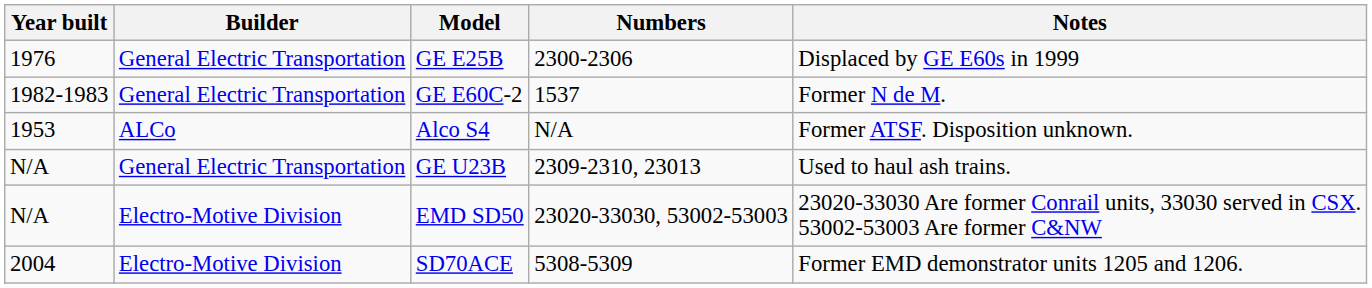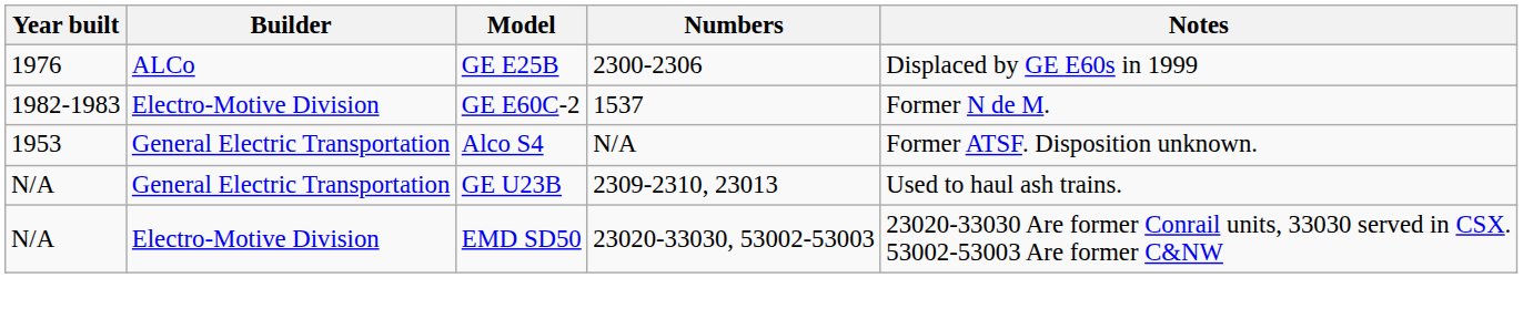 <table class="wikitable sortable">
 <tr>
 <th>Year built</th>
 <th>Builder</th>
 <th>Model</th>
 <th>Numbers</th>
 <th>Notes</th>
 </tr>
 <tr>
 <td>1976</td>
-<td><a href='#'>General Electric Transportation</a></td>
+<td><a href='#'>ALCo</a></td>
 <td><a href='#'>GE E25B</a></td>
 <td>2300-2306</td>
 <td>Displaced by <a href='#'>GE E60s</a> in 1999</td>
 </tr>
 <tr>
 <td>1982-1983</td>
-<td><a href='#'>General Electric Transportation</a></td>
+<td><a href='#'>Electro-Motive Division</a></td>
 <td><a href='#'>GE E60C</a>-2</td>
 <td>1537</td>
 <td>Former <a href='#'>N de M</a>.</td>
 </tr>
 <tr>
 <td>1953</td>
-<td><a href='#'>ALCo</a></td>
+<td><a href='#'>General Electric Transportation</a></td>
 <td><a href='#'>Alco S4</a></td>
 <td>N/A</td>
 <td>Former <a href='#'>ATSF</a>. Disposition unknown.</td>
 </tr>
 <tr>
 <td>N/A</td>
 <td><a href='#'>General Electric Transportation</a></td>
 <td><a href='#'>GE U23B</a></td>
 <td>2309-2310, 23013</td>
 <td>Used to haul ash trains.</td>
 </tr>
 <tr>
 <td>N/A</td>
 <td><a href='#'>Electro-Motive Division</a></td>
 <td><a href='#'>EMD SD50</a></td>
 <td>23020-33030, 53002-53003</td>
 <td>23020-33030 Are former <a href='#'>Conrail</a> units, 33030 served in <a href='#'>CSX</a>.<br>53002-53003 Are former <a href='#'>C&NW</a></td>
 </tr>
-<tr>
-<td>2004</td>
-<td><a href='#'>Electro-Motive Division</a></td>
-<td><a href='#'>SD70ACE</a></td>
-<td>5308-5309</td>
-<td>Former EMD demonstrator units 1205 and 1206.</td>
-</tr>
 </table>
